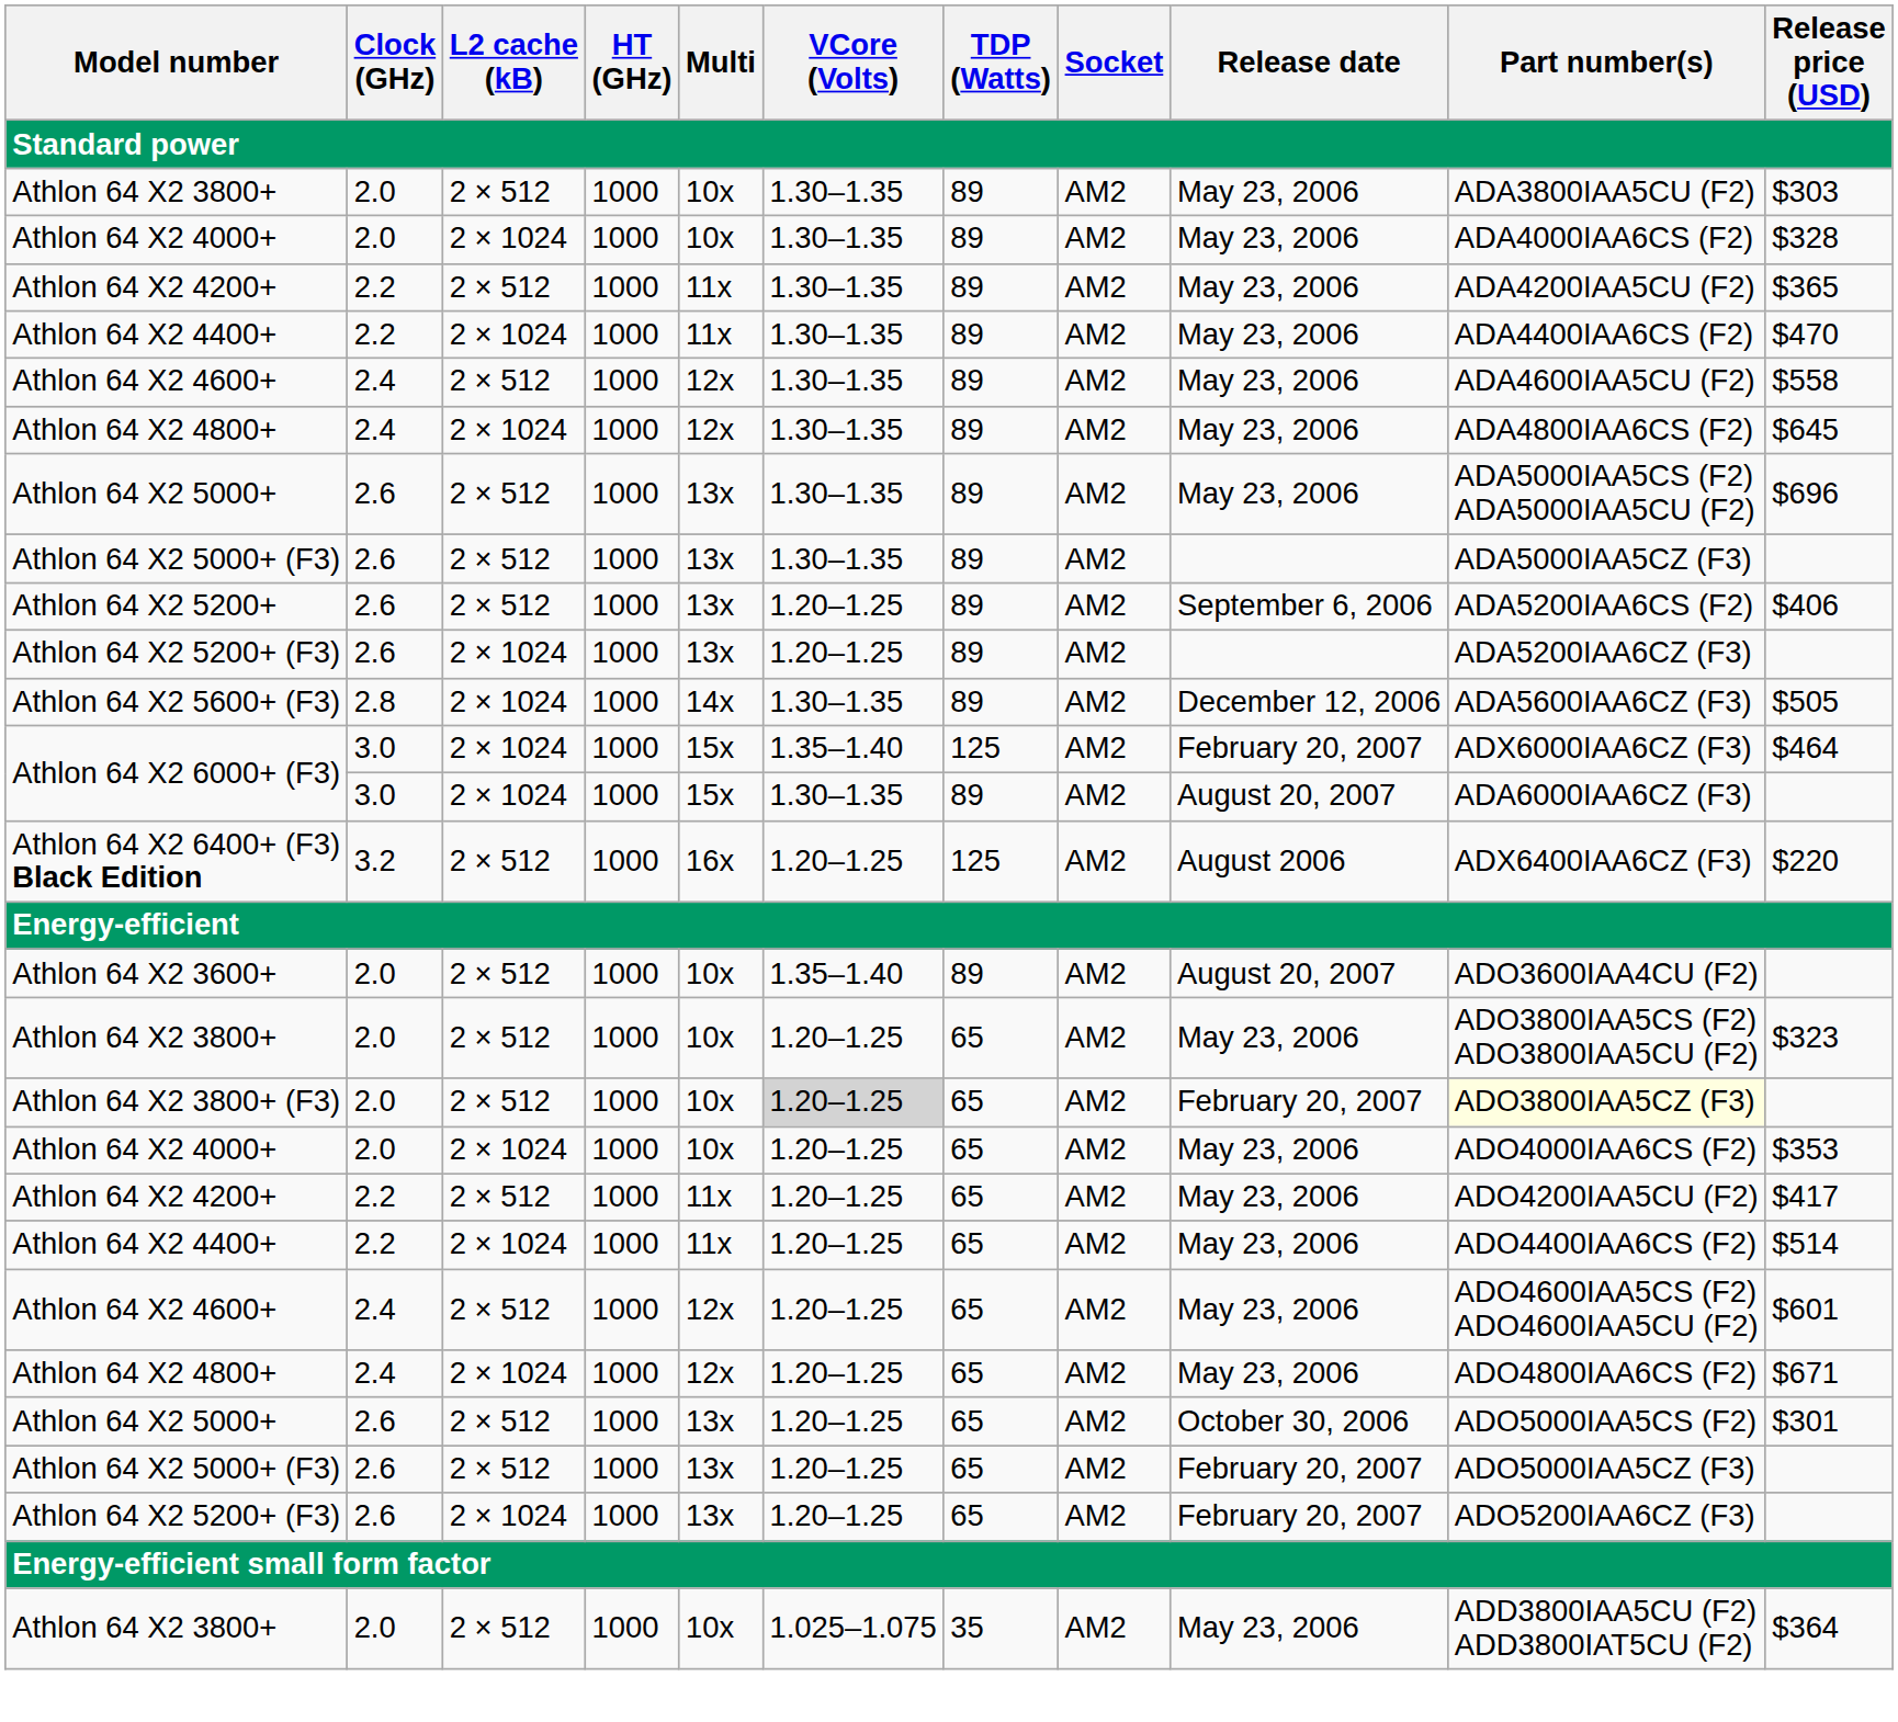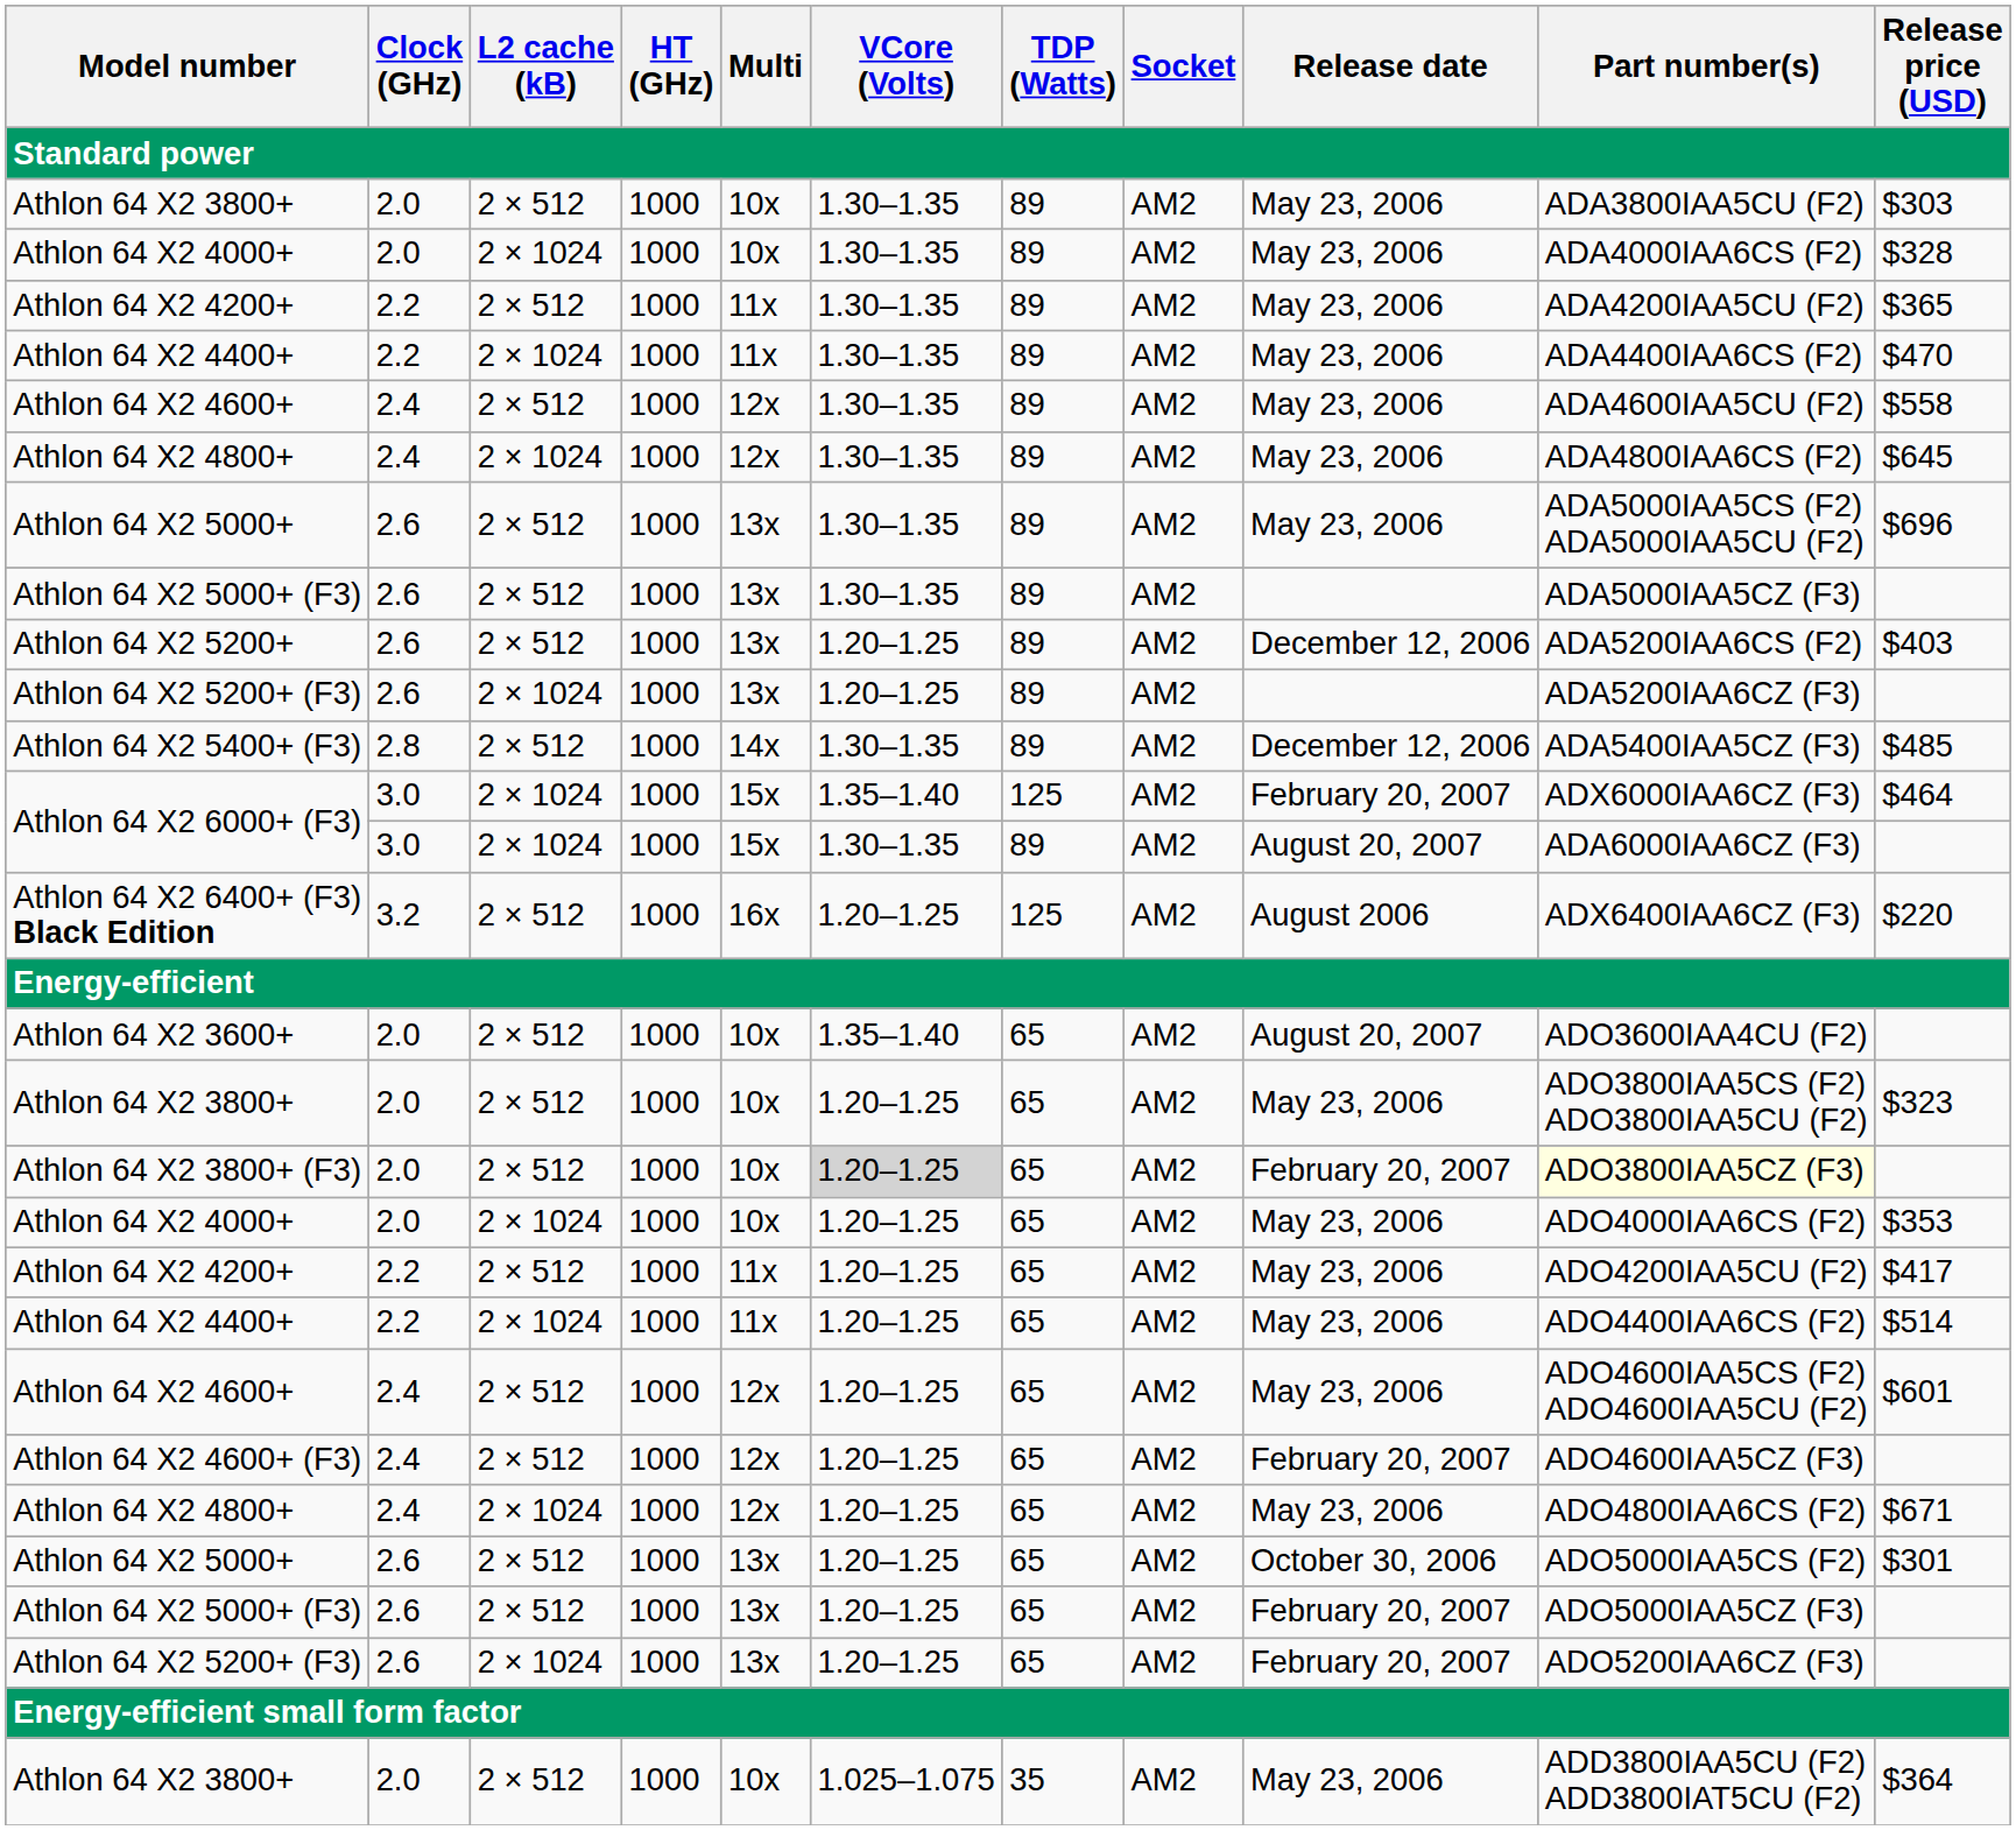 <table class="wikitable">
 <tr>
 <th>Model number</th>
 <th><a href='#'>Clock</a><br>(GHz)</th>
 <th><a href='#'>L2 cache</a><br>(<a href='#'>kB</a>)</th>
 <th><a href='#'>HT</a><br>(GHz)</th>
 <th>Multi</th>
 <th><a href='#'>VCore</a><br>(<a href='#'>Volts</a>)</th>
 <th><a href='#'>TDP</a><br>(<a href='#'>Watts</a>)</th>
 <th><a href='#'>Socket</a></th>
 <th>Release date</th>
 <th>Part number(s)</th>
 <th>Release<br>price<br>(<a href='#'>USD</a>)</th>
 </tr>
 <tr>
 <td align="left" colspan="11" style="background:#009966;color: white"><strong>Standard power</strong></td>
 </tr>
 <tr>
 <td>Athlon 64 X2 3800+</td>
 <td>2.0</td>
 <td>2 × 512</td>
 <td>1000</td>
 <td>10x</td>
 <td>1.30–1.35</td>
 <td>89</td>
 <td>AM2</td>
 <td>May 23, 2006</td>
 <td>ADA3800IAA5CU (F2)</td>
 <td>$303</td>
 </tr>
 <tr>
 <td>Athlon 64 X2 4000+</td>
 <td>2.0</td>
 <td>2 × 1024</td>
 <td>1000</td>
 <td>10x</td>
 <td>1.30–1.35</td>
 <td>89</td>
 <td>AM2</td>
 <td>May 23, 2006</td>
 <td>ADA4000IAA6CS (F2)</td>
 <td>$328</td>
 </tr>
 <tr>
 <td>Athlon 64 X2 4200+</td>
 <td>2.2</td>
 <td>2 × 512</td>
 <td>1000</td>
 <td>11x</td>
 <td>1.30–1.35</td>
 <td>89</td>
 <td>AM2</td>
 <td>May 23, 2006</td>
 <td>ADA4200IAA5CU (F2)</td>
 <td>$365</td>
 </tr>
 <tr>
 <td>Athlon 64 X2 4400+</td>
 <td>2.2</td>
 <td>2 × 1024</td>
 <td>1000</td>
 <td>11x</td>
 <td>1.30–1.35</td>
 <td>89</td>
 <td>AM2</td>
 <td>May 23, 2006</td>
 <td>ADA4400IAA6CS (F2)</td>
 <td>$470</td>
 </tr>
 <tr>
 <td>Athlon 64 X2 4600+</td>
 <td>2.4</td>
 <td>2 × 512</td>
 <td>1000</td>
 <td>12x</td>
 <td>1.30–1.35</td>
 <td>89</td>
 <td>AM2</td>
 <td>May 23, 2006</td>
 <td>ADA4600IAA5CU (F2)</td>
 <td>$558</td>
 </tr>
 <tr>
 <td>Athlon 64 X2 4800+</td>
 <td>2.4</td>
 <td>2 × 1024</td>
 <td>1000</td>
 <td>12x</td>
 <td>1.30–1.35</td>
 <td>89</td>
 <td>AM2</td>
 <td>May 23, 2006</td>
 <td>ADA4800IAA6CS (F2)</td>
 <td>$645</td>
 </tr>
 <tr>
 <td>Athlon 64 X2 5000+</td>
 <td>2.6</td>
 <td>2 × 512</td>
 <td>1000</td>
 <td>13x</td>
 <td>1.30–1.35</td>
 <td>89</td>
 <td>AM2</td>
 <td>May 23, 2006</td>
 <td>ADA5000IAA5CS (F2)<br>ADA5000IAA5CU (F2)</td>
 <td>$696</td>
 </tr>
 <tr>
 <td>Athlon 64 X2 5000+ (F3)</td>
 <td>2.6</td>
 <td>2 × 512</td>
 <td>1000</td>
 <td>13x</td>
 <td>1.30–1.35</td>
 <td>89</td>
 <td>AM2</td>
 <td></td>
 <td>ADA5000IAA5CZ (F3)</td>
 <td></td>
 </tr>
 <tr>
 <td>Athlon 64 X2 5200+</td>
 <td>2.6</td>
 <td>2 × 512</td>
 <td>1000</td>
 <td>13x</td>
 <td>1.20–1.25</td>
 <td>89</td>
 <td>AM2</td>
-<td>September 6, 2006</td>
+<td>December 12, 2006</td>
 <td>ADA5200IAA6CS (F2)</td>
-<td>$406</td>
+<td>$403</td>
 </tr>
 <tr>
 <td>Athlon 64 X2 5200+ (F3)</td>
 <td>2.6</td>
 <td>2 × 1024</td>
 <td>1000</td>
 <td>13x</td>
 <td>1.20–1.25</td>
 <td>89</td>
 <td>AM2</td>
 <td></td>
 <td>ADA5200IAA6CZ (F3)</td>
 <td></td>
 </tr>
 <tr>
-<td>Athlon 64 X2 5600+ (F3)</td>
+<td>Athlon 64 X2 5400+ (F3)</td>
 <td>2.8</td>
-<td>2 × 1024</td>
+<td>2 × 512</td>
 <td>1000</td>
 <td>14x</td>
 <td>1.30–1.35</td>
 <td>89</td>
 <td>AM2</td>
 <td>December 12, 2006</td>
-<td>ADA5600IAA6CZ (F3)</td>
-<td>$505</td>
+<td>ADA5400IAA5CZ (F3)</td>
+<td>$485</td>
 </tr>
 <tr>
 <td rowspan="2">Athlon 64 X2 6000+ (F3)</td>
 <td>3.0</td>
 <td>2 × 1024</td>
 <td>1000</td>
 <td>15x</td>
 <td>1.35–1.40</td>
 <td>125</td>
 <td>AM2</td>
 <td>February 20, 2007</td>
 <td>ADX6000IAA6CZ (F3)</td>
 <td>$464</td>
 </tr>
 <tr>
 <td>3.0</td>
 <td>2 × 1024</td>
 <td>1000</td>
 <td>15x</td>
 <td>1.30–1.35</td>
 <td>89</td>
 <td>AM2</td>
 <td>August 20, 2007</td>
 <td>ADA6000IAA6CZ (F3)</td>
 <td></td>
 </tr>
 <tr>
 <td>Athlon 64 X2 6400+ (F3)<br><strong>Black Edition</strong></td>
 <td>3.2</td>
 <td>2 × 512</td>
 <td>1000</td>
 <td>16x</td>
 <td>1.20–1.25</td>
 <td>125</td>
 <td>AM2</td>
 <td>August 2006</td>
 <td>ADX6400IAA6CZ (F3)</td>
 <td>$220</td>
 </tr>
 <tr>
 <td align="left" colspan="11" style="background:#009966;color: white"><strong>Energy-efficient</strong></td>
 </tr>
 <tr>
 <td>Athlon 64 X2 3600+</td>
 <td>2.0</td>
 <td>2 × 512</td>
 <td>1000</td>
 <td>10x</td>
 <td>1.35–1.40</td>
-<td>89</td>
+<td>65</td>
 <td>AM2</td>
 <td>August 20, 2007</td>
 <td>ADO3600IAA4CU (F2)</td>
 <td></td>
 </tr>
 <tr>
 <td>Athlon 64 X2 3800+</td>
 <td>2.0</td>
 <td>2 × 512</td>
 <td>1000</td>
 <td>10x</td>
 <td>1.20–1.25</td>
 <td>65</td>
 <td>AM2</td>
 <td>May 23, 2006</td>
 <td>ADO3800IAA5CS (F2)<br>ADO3800IAA5CU (F2)</td>
 <td>$323</td>
 </tr>
 <tr>
 <td>Athlon 64 X2 3800+ (F3)</td>
 <td>2.0</td>
 <td>2 × 512</td>
 <td>1000</td>
 <td>10x</td>
 <td style="background: lightgrey;">1.20–1.25</td>
 <td>65</td>
 <td>AM2</td>
 <td>February 20, 2007</td>
 <td style="background: lightyellow;">ADO3800IAA5CZ (F3)</td>
 <td></td>
 </tr>
 <tr>
 <td>Athlon 64 X2 4000+</td>
 <td>2.0</td>
 <td>2 × 1024</td>
 <td>1000</td>
 <td>10x</td>
 <td>1.20–1.25</td>
 <td>65</td>
 <td>AM2</td>
 <td>May 23, 2006</td>
 <td>ADO4000IAA6CS (F2)</td>
 <td>$353</td>
 </tr>
 <tr>
 <td>Athlon 64 X2 4200+</td>
 <td>2.2</td>
 <td>2 × 512</td>
 <td>1000</td>
 <td>11x</td>
 <td>1.20–1.25</td>
 <td>65</td>
 <td>AM2</td>
 <td>May 23, 2006</td>
 <td>ADO4200IAA5CU (F2)</td>
 <td>$417</td>
 </tr>
 <tr>
 <td>Athlon 64 X2 4400+</td>
 <td>2.2</td>
 <td>2 × 1024</td>
 <td>1000</td>
 <td>11x</td>
 <td>1.20–1.25</td>
 <td>65</td>
 <td>AM2</td>
 <td>May 23, 2006</td>
 <td>ADO4400IAA6CS (F2)</td>
 <td>$514</td>
 </tr>
 <tr>
 <td>Athlon 64 X2 4600+</td>
 <td>2.4</td>
 <td>2 × 512</td>
 <td>1000</td>
 <td>12x</td>
 <td>1.20–1.25</td>
 <td>65</td>
 <td>AM2</td>
 <td>May 23, 2006</td>
 <td>ADO4600IAA5CS (F2)<br>ADO4600IAA5CU (F2)</td>
 <td>$601</td>
 </tr>
 <tr>
+<td>Athlon 64 X2 4600+ (F3)</td>
+<td>2.4</td>
+<td>2 × 512</td>
+<td>1000</td>
+<td>12x</td>
+<td>1.20–1.25</td>
+<td>65</td>
+<td>AM2</td>
+<td>February 20, 2007</td>
+<td>ADO4600IAA5CZ (F3)</td>
+<td></td>
+</tr>
+<tr>
 <td>Athlon 64 X2 4800+</td>
 <td>2.4</td>
 <td>2 × 1024</td>
 <td>1000</td>
 <td>12x</td>
 <td>1.20–1.25</td>
 <td>65</td>
 <td>AM2</td>
 <td>May 23, 2006</td>
 <td>ADO4800IAA6CS (F2)</td>
 <td>$671</td>
 </tr>
 <tr>
 <td>Athlon 64 X2 5000+</td>
 <td>2.6</td>
 <td>2 × 512</td>
 <td>1000</td>
 <td>13x</td>
 <td>1.20–1.25</td>
 <td>65</td>
 <td>AM2</td>
 <td>October 30, 2006</td>
 <td>ADO5000IAA5CS (F2)</td>
 <td>$301</td>
 </tr>
 <tr>
 <td>Athlon 64 X2 5000+ (F3)</td>
 <td>2.6</td>
 <td>2 × 512</td>
 <td>1000</td>
 <td>13x</td>
 <td>1.20–1.25</td>
 <td>65</td>
 <td>AM2</td>
 <td>February 20, 2007</td>
 <td>ADO5000IAA5CZ (F3)</td>
 <td></td>
 </tr>
 <tr>
 <td>Athlon 64 X2 5200+ (F3)</td>
 <td>2.6</td>
 <td>2 × 1024</td>
 <td>1000</td>
 <td>13x</td>
 <td>1.20–1.25</td>
 <td>65</td>
 <td>AM2</td>
 <td>February 20, 2007</td>
 <td>ADO5200IAA6CZ (F3)</td>
 <td></td>
 </tr>
 <tr>
 <td align="left" colspan="11" style="background:#009966;color: white"><strong>Energy-efficient small form factor</strong></td>
 </tr>
 <tr>
 <td>Athlon 64 X2 3800+</td>
 <td>2.0</td>
 <td>2 × 512</td>
 <td>1000</td>
 <td>10x</td>
 <td>1.025–1.075</td>
 <td>35</td>
 <td>AM2</td>
 <td>May 23, 2006</td>
 <td>ADD3800IAA5CU (F2)<br>ADD3800IAT5CU (F2)</td>
 <td>$364</td>
 </tr>
 </table>
